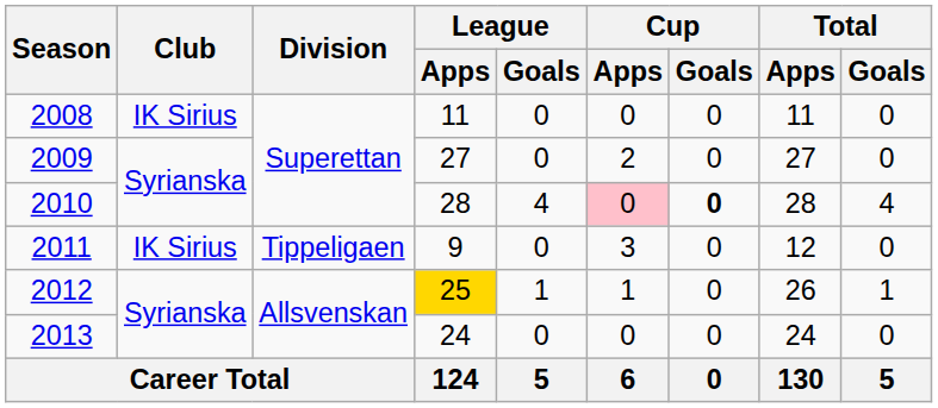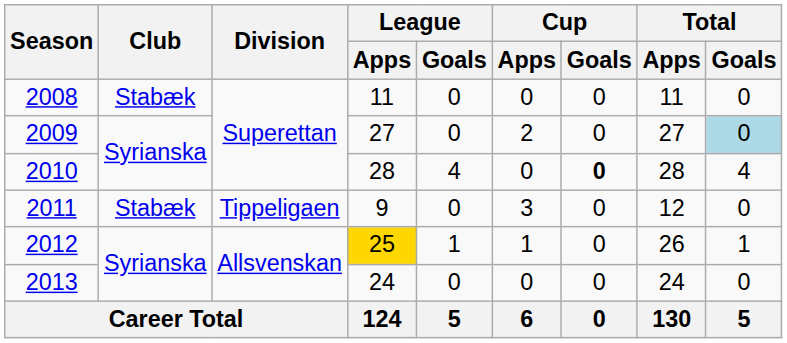 <table class="wikitable" style="text-align: center;">
 <tr>
 <th rowspan="2">Season</th>
 <th rowspan="2">Club</th>
 <th rowspan="2">Division</th>
 <th colspan="2">League</th>
 <th colspan="2">Cup</th>
 <th colspan="2">Total</th>
 </tr>
 <tr>
 <th>Apps</th>
 <th>Goals</th>
 <th>Apps</th>
 <th>Goals</th>
 <th>Apps</th>
 <th>Goals</th>
 </tr>
 <tr>
 <td><a href='#'>2008</a></td>
-<td rowspan="1" valign="center"><a href='#'>IK Sirius</a></td>
+<td rowspan="1" valign="center"><a href='#'>Stabæk</a></td>
 <td rowspan="3" valign="center"><a href='#'>Superettan</a></td>
 <td>11</td>
 <td>0</td>
 <td>0</td>
 <td>0</td>
 <td>11</td>
 <td>0</td>
 </tr>
 <tr>
 <td><a href='#'>2009</a></td>
 <td rowspan="2" valign="center"><a href='#'>Syrianska</a></td>
 <td>27</td>
 <td>0</td>
 <td>2</td>
 <td>0</td>
 <td>27</td>
-<td>0</td>
+<td style="background: lightblue;">0</td>
 </tr>
 <tr>
 <td><a href='#'>2010</a></td>
 <td>28</td>
 <td>4</td>
-<td style="background: pink;">0</td>
+<td>0</td>
 <td><strong>0</strong></td>
 <td>28</td>
 <td>4</td>
 </tr>
 <tr>
 <td><a href='#'>2011</a></td>
-<td rowspan="1" valign="center"><a href='#'>IK Sirius</a></td>
+<td rowspan="1" valign="center"><a href='#'>Stabæk</a></td>
 <td><a href='#'>Tippeligaen</a></td>
 <td>9</td>
 <td>0</td>
 <td>3</td>
 <td>0</td>
 <td>12</td>
 <td>0</td>
 </tr>
 <tr>
 <td><a href='#'>2012</a></td>
 <td rowspan="2" valign="center"><a href='#'>Syrianska</a></td>
 <td rowspan="2" valign="center"><a href='#'>Allsvenskan</a></td>
 <td style="background: gold;">25</td>
 <td>1</td>
 <td>1</td>
 <td>0</td>
 <td>26</td>
 <td>1</td>
 </tr>
 <tr>
 <td><a href='#'>2013</a></td>
 <td>24</td>
 <td>0</td>
 <td>0</td>
 <td>0</td>
 <td>24</td>
 <td>0</td>
 </tr>
 <tr>
 <th colspan="3">Career Total</th>
 <th>124</th>
 <th>5</th>
 <th>6</th>
 <th>0</th>
 <th>130</th>
 <th>5</th>
 </tr>
 </table>
